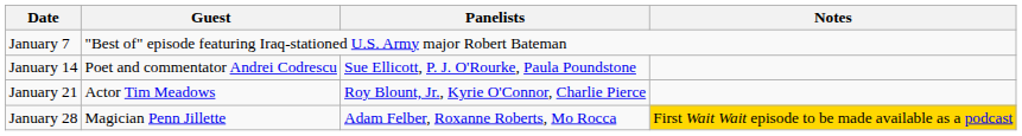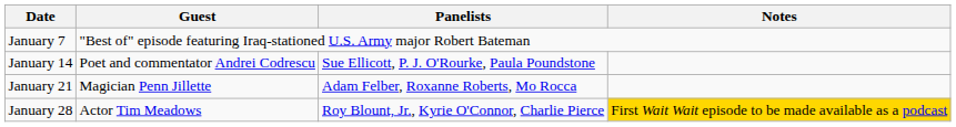 <table class="wikitable">
 <tr>
 <th>Date</th>
 <th>Guest</th>
 <th>Panelists</th>
 <th>Notes</th>
 </tr>
 <tr>
 <td>January 7</td>
 <td colspan=3>"Best of" episode featuring Iraq-stationed <a href='#'>U.S. Army</a> major Robert Bateman</td>
 </tr>
 <tr>
 <td>January 14</td>
 <td>Poet and commentator <a href='#'>Andrei Codrescu</a></td>
 <td><a href='#'>Sue Ellicott</a>, <a href='#'>P. J. O'Rourke</a>, <a href='#'>Paula Poundstone</a></td>
 <td></td>
 </tr>
 <tr>
 <td>January 21</td>
-<td>Actor <a href='#'>Tim Meadows</a></td>
-<td><a href='#'>Roy Blount, Jr.</a>, <a href='#'>Kyrie O'Connor</a>, <a href='#'>Charlie Pierce</a></td>
+<td>Magician <a href='#'>Penn Jillette</a></td>
+<td><a href='#'>Adam Felber</a>, <a href='#'>Roxanne Roberts</a>, <a href='#'>Mo Rocca</a></td>
 <td></td>
 </tr>
 <tr>
 <td>January 28</td>
-<td>Magician <a href='#'>Penn Jillette</a></td>
-<td><a href='#'>Adam Felber</a>, <a href='#'>Roxanne Roberts</a>, <a href='#'>Mo Rocca</a></td>
+<td>Actor <a href='#'>Tim Meadows</a></td>
+<td><a href='#'>Roy Blount, Jr.</a>, <a href='#'>Kyrie O'Connor</a>, <a href='#'>Charlie Pierce</a></td>
 <td style="background: gold;">First <em>Wait Wait</em> episode to be made available as a <a href='#'>podcast</a></td>
 </tr>
 </table>
